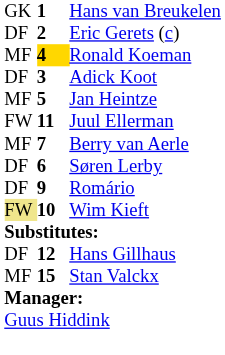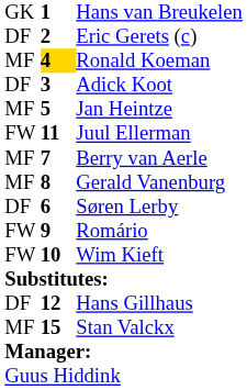 <table style="font-size:90%" cellspacing="0" cellpadding="0" align=center>
 <tr>
 <td colspan="4"></td>
 </tr>
 <tr>
 <th width=25></th>
 <th width=25></th>
 </tr>
 <tr>
 <td>GK</td>
 <td><strong>1</strong></td>
 <td> <a href='#'>Hans van Breukelen</a></td>
 </tr>
 <tr>
 <td>DF</td>
 <td><strong>2</strong></td>
 <td> <a href='#'>Eric Gerets</a> (<a href='#'>c</a>)</td>
 </tr>
 <tr>
 <td>MF</td>
 <td style="background: gold;"><strong>4</strong></td>
 <td> <a href='#'>Ronald Koeman</a></td>
 <td></td>
 </tr>
 <tr>
 <td>DF</td>
 <td><strong>3</strong></td>
 <td> <a href='#'>Adick Koot</a></td>
 </tr>
 <tr>
 <td>MF</td>
 <td><strong>5</strong></td>
 <td> <a href='#'>Jan Heintze</a></td>
 <td></td>
 <td></td>
 </tr>
 <tr>
 <td>FW</td>
 <td><strong>11</strong></td>
 <td> <a href='#'>Juul Ellerman</a></td>
 <td></td>
 </tr>
 <tr>
 <td>MF</td>
 <td><strong>7</strong></td>
 <td> <a href='#'>Berry van Aerle</a></td>
 </tr>
 <tr>
+<td>MF</td>
+<td><strong>8</strong></td>
+<td> <a href='#'>Gerald Vanenburg</a></td>
+<td></td>
+<td></td>
+</tr>
+<tr>
 <td>DF</td>
 <td><strong>6</strong></td>
 <td> <a href='#'>Søren Lerby</a></td>
 <td></td>
 </tr>
 <tr>
-<td>DF</td>
+<td>FW</td>
 <td><strong>9</strong></td>
 <td> <a href='#'>Romário</a></td>
 </tr>
 <tr>
-<td style="background: khaki;">FW</td>
+<td>FW</td>
 <td><strong>10</strong></td>
 <td> <a href='#'>Wim Kieft</a></td>
 </tr>
 <tr>
 <td colspan=3><strong>Substitutes:</strong></td>
 </tr>
 <tr>
 <td>DF</td>
 <td><strong>12</strong></td>
 <td> <a href='#'>Hans Gillhaus</a></td>
 <td></td>
 <td></td>
 </tr>
 <tr>
 <td>MF</td>
 <td><strong>15</strong></td>
 <td> <a href='#'>Stan Valckx</a></td>
 <td></td>
 <td></td>
 </tr>
 <tr>
 <td colspan=3><strong>Manager:</strong></td>
 </tr>
 <tr>
 <td colspan=4> <a href='#'>Guus Hiddink</a></td>
 </tr>
 </table>
